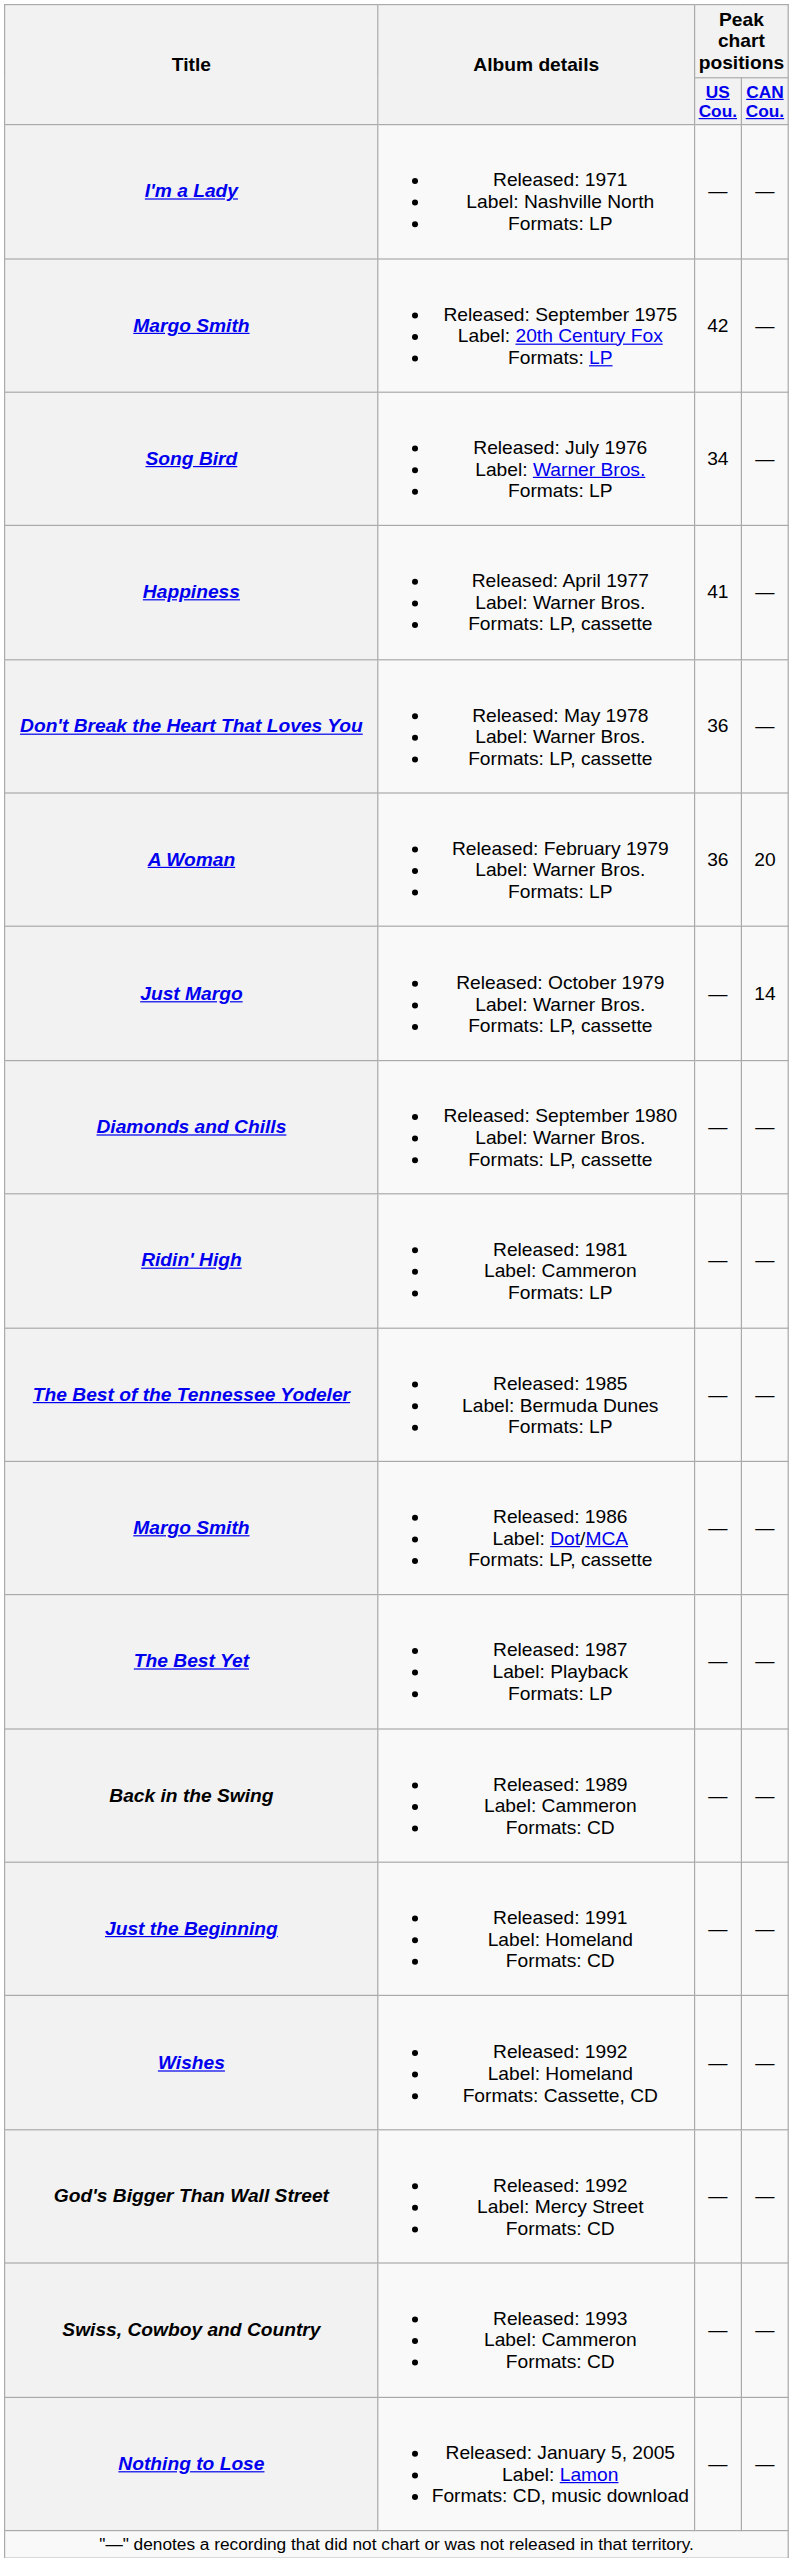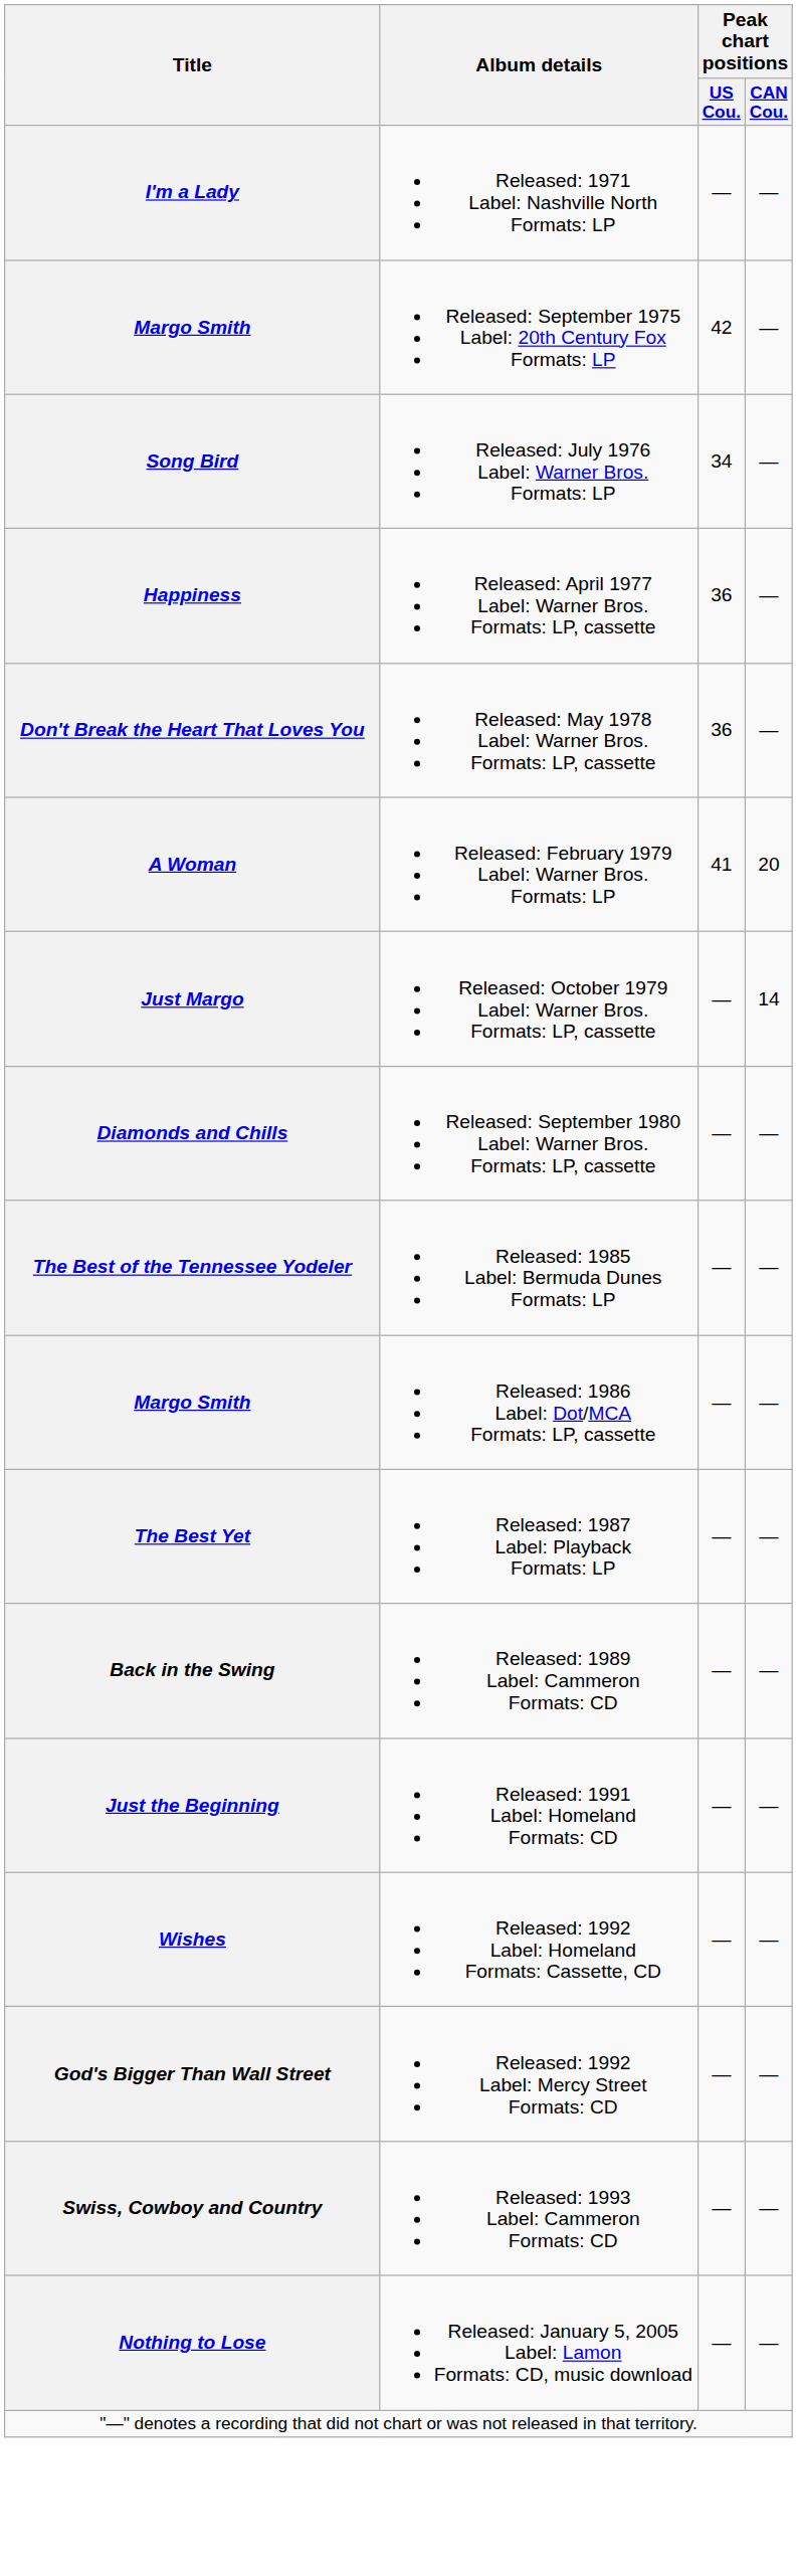 <table class="wikitable plainrowheaders" style="text-align:center;">
 <tr>
 <th scope="col" rowspan="2" style="width:19em;">Title</th>
 <th scope="col" rowspan="2" style="width:16em;">Album details</th>
 <th scope="col" colspan="2">Peak chart<br>positions</th>
 </tr>
 <tr>
 <th scope="col" style="width:2em;font-size:90%;"><a href='#'>US<br>Cou.</a><br></th>
 <th scope="col" style="width:2em;font-size:90%;"><a href='#'>CAN<br>Cou.</a><br></th>
 </tr>
 <tr>
 <th scope="row"><em><a href='#'>I'm a Lady</a></em></th>
 <td><br><ul><li>Released: 1971</li><li>Label: Nashville North</li><li>Formats: LP</li></ul></td>
 <td>—</td>
 <td>—</td>
 </tr>
 <tr>
 <th scope="row"><em><a href='#'>Margo Smith</a></em></th>
 <td><br><ul><li>Released: September 1975</li><li>Label: <a href='#'>20th Century Fox</a></li><li>Formats: <a href='#'>LP</a></li></ul></td>
 <td>42</td>
 <td>—</td>
 </tr>
 <tr>
 <th scope="row"><em><a href='#'>Song Bird</a></em></th>
 <td><br><ul><li>Released: July 1976</li><li>Label: <a href='#'>Warner Bros.</a></li><li>Formats: LP</li></ul></td>
 <td>34</td>
 <td>—</td>
 </tr>
 <tr>
 <th scope="row"><em><a href='#'>Happiness</a></em></th>
 <td><br><ul><li>Released: April 1977</li><li>Label: Warner Bros.</li><li>Formats: LP, cassette</li></ul></td>
-<td>41</td>
+<td>36</td>
 <td>—</td>
 </tr>
 <tr>
 <th scope="row"><em><a href='#'>Don't Break the Heart That Loves You</a></em></th>
 <td><br><ul><li>Released: May 1978</li><li>Label: Warner Bros.</li><li>Formats: LP, cassette</li></ul></td>
 <td>36</td>
 <td>—</td>
 </tr>
 <tr>
 <th scope="row"><em><a href='#'>A Woman</a></em></th>
 <td><br><ul><li>Released: February 1979</li><li>Label: Warner Bros.</li><li>Formats: LP</li></ul></td>
-<td>36</td>
+<td>41</td>
 <td>20</td>
 </tr>
 <tr>
 <th scope="row"><em><a href='#'>Just Margo</a></em></th>
 <td><br><ul><li>Released: October 1979</li><li>Label: Warner Bros.</li><li>Formats: LP, cassette</li></ul></td>
 <td>—</td>
 <td>14</td>
 </tr>
 <tr>
 <th scope="row"><em><a href='#'>Diamonds and Chills</a></em></th>
 <td><br><ul><li>Released: September 1980</li><li>Label: Warner Bros.</li><li>Formats: LP, cassette</li></ul></td>
-<td>—</td>
-<td>—</td>
-</tr>
-<tr>
-<th scope="row"><em><a href='#'>Ridin' High</a></em></th>
-<td><br><ul><li>Released: 1981</li><li>Label: Cammeron</li><li>Formats: LP</li></ul></td>
 <td>—</td>
 <td>—</td>
 </tr>
 <tr>
 <th scope="row"><em><a href='#'>The Best of the Tennessee Yodeler</a></em></th>
 <td><br><ul><li>Released: 1985</li><li>Label: Bermuda Dunes</li><li>Formats: LP</li></ul></td>
 <td>—</td>
 <td>—</td>
 </tr>
 <tr>
 <th scope="row"><em><a href='#'>Margo Smith</a></em></th>
 <td><br><ul><li>Released: 1986</li><li>Label: <a href='#'>Dot</a>/<a href='#'>MCA</a></li><li>Formats: LP, cassette</li></ul></td>
 <td>—</td>
 <td>—</td>
 </tr>
 <tr>
 <th scope="row"><em><a href='#'>The Best Yet</a></em></th>
 <td><br><ul><li>Released: 1987</li><li>Label: Playback</li><li>Formats: LP</li></ul></td>
 <td>—</td>
 <td>—</td>
 </tr>
 <tr>
 <th scope="row"><em>Back in the Swing</em></th>
 <td><br><ul><li>Released: 1989</li><li>Label: Cammeron</li><li>Formats: CD</li></ul></td>
 <td>—</td>
 <td>—</td>
 </tr>
 <tr>
 <th scope="row"><em><a href='#'>Just the Beginning</a></em><br></th>
 <td><br><ul><li>Released: 1991</li><li>Label: Homeland</li><li>Formats: CD</li></ul></td>
 <td>—</td>
 <td>—</td>
 </tr>
 <tr>
 <th scope="row"><em><a href='#'>Wishes</a></em><br></th>
 <td><br><ul><li>Released: 1992</li><li>Label: Homeland</li><li>Formats: Cassette, CD</li></ul></td>
 <td>—</td>
 <td>—</td>
 </tr>
 <tr>
 <th scope="row"><em>God's Bigger Than Wall Street</em></th>
 <td><br><ul><li>Released: 1992</li><li>Label: Mercy Street</li><li>Formats: CD</li></ul></td>
 <td>—</td>
 <td>—</td>
 </tr>
 <tr>
 <th scope="row"><em>Swiss, Cowboy and Country</em></th>
 <td><br><ul><li>Released: 1993</li><li>Label: Cammeron</li><li>Formats: CD</li></ul></td>
 <td>—</td>
 <td>—</td>
 </tr>
 <tr>
 <th scope="row"><em><a href='#'>Nothing to Lose</a></em></th>
 <td><br><ul><li>Released: January 5, 2005</li><li>Label: <a href='#'>Lamon</a></li><li>Formats: CD, music download</li></ul></td>
 <td>—</td>
 <td>—</td>
 </tr>
 <tr>
 <td colspan="4" style="font-size:90%">"—" denotes a recording that did not chart or was not released in that territory.</td>
 </tr>
 </table>
